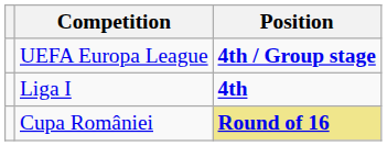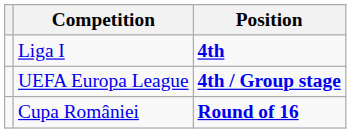 <table class="wikitable">
 <tr>
 <th></th>
 <th>Competition</th>
 <th>Position</th>
 </tr>
 <tr>
 <td></td>
+<td><a href='#'>Liga I</a></td>
+<td><strong><a href='#'>4th</a></strong></td>
+</tr>
+<tr>
+<td></td>
 <td><a href='#'>UEFA Europa League</a></td>
 <td><strong><a href='#'>4th / Group stage</a></strong></td>
 </tr>
 <tr>
 <td></td>
-<td><a href='#'>Liga I</a></td>
-<td><strong><a href='#'>4th</a></strong></td>
-</tr>
-<tr>
-<td></td>
 <td><a href='#'>Cupa României</a></td>
-<td style="background: khaki;"><strong><a href='#'>Round of 16</a></strong></td>
+<td><strong><a href='#'>Round of 16</a></strong></td>
 </tr>
 </table>
